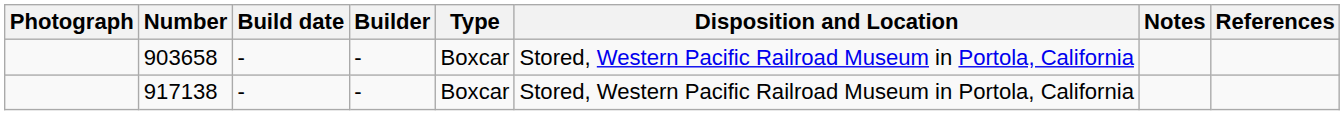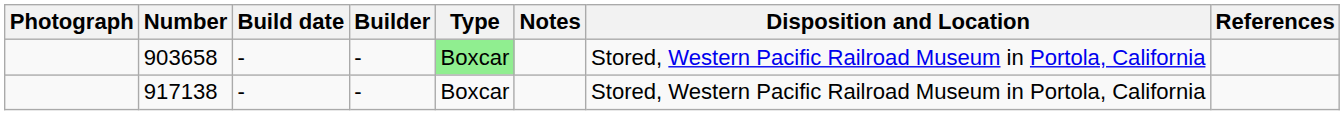 <table class="wikitable">
 <tr>
 <th>Photograph</th>
 <th>Number</th>
 <th>Build date</th>
 <th>Builder</th>
 <th>Type</th>
+<th>Notes</th>
 <th>Disposition and Location</th>
-<th>Notes</th>
 <th>References</th>
 </tr>
 <tr>
 <td></td>
 <td>903658</td>
 <td>-</td>
 <td>-</td>
-<td>Boxcar</td>
+<td style="background: lightgreen;">Boxcar</td>
+<td></td>
 <td>Stored, <a href='#'>Western Pacific Railroad Museum</a> in <a href='#'>Portola, California</a></td>
-<td></td>
 <td></td>
 </tr>
 <tr>
 <td></td>
 <td>917138</td>
 <td>-</td>
 <td>-</td>
 <td>Boxcar</td>
+<td></td>
 <td>Stored, Western Pacific Railroad Museum in Portola, California</td>
-<td></td>
 <td></td>
 </tr>
 </table>
